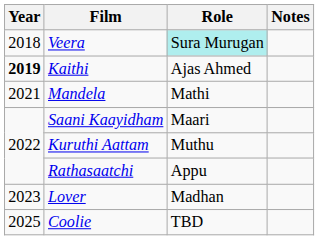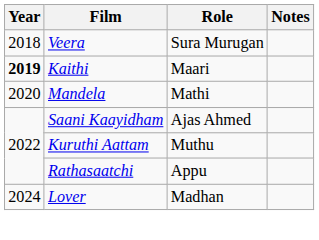 <table class="wikitable">
 <tr>
 <th>Year</th>
 <th>Film</th>
 <th>Role</th>
 <th>Notes</th>
 </tr>
 <tr>
 <td rowspan="1">2018</td>
 <td><em><a href='#'>Veera</a></em></td>
-<td style="background: paleturquoise;">Sura Murugan</td>
+<td>Sura Murugan</td>
 <td></td>
 </tr>
 <tr>
 <td rowspan="1"><strong>2019</strong></td>
 <td><em><a href='#'>Kaithi</a></em></td>
-<td>Ajas Ahmed</td>
+<td>Maari</td>
 <td></td>
 </tr>
 <tr>
-<td rowspan="1">2021</td>
+<td rowspan="1">2020</td>
 <td><em><a href='#'>Mandela</a></em></td>
 <td>Mathi</td>
 <td></td>
 </tr>
 <tr>
 <td rowspan="3">2022</td>
 <td><em><a href='#'>Saani Kaayidham</a></em></td>
-<td>Maari</td>
+<td>Ajas Ahmed</td>
 <td></td>
 </tr>
 <tr>
 <td><em><a href='#'>Kuruthi Aattam</a></em></td>
 <td>Muthu</td>
 <td></td>
 </tr>
 <tr>
 <td><em><a href='#'>Rathasaatchi</a></em></td>
 <td>Appu</td>
 <td></td>
 </tr>
 <tr>
-<td rowspan="1">2023</td>
+<td rowspan="1">2024</td>
 <td><em><a href='#'>Lover</a></em></td>
 <td>Madhan</td>
 <td></td>
 </tr>
-<tr>
-<td rowspan="1">2025</td>
-<td><em><a href='#'>Coolie</a></em></td>
-<td>TBD</td>
-<td></td>
-</tr>
 </table>
